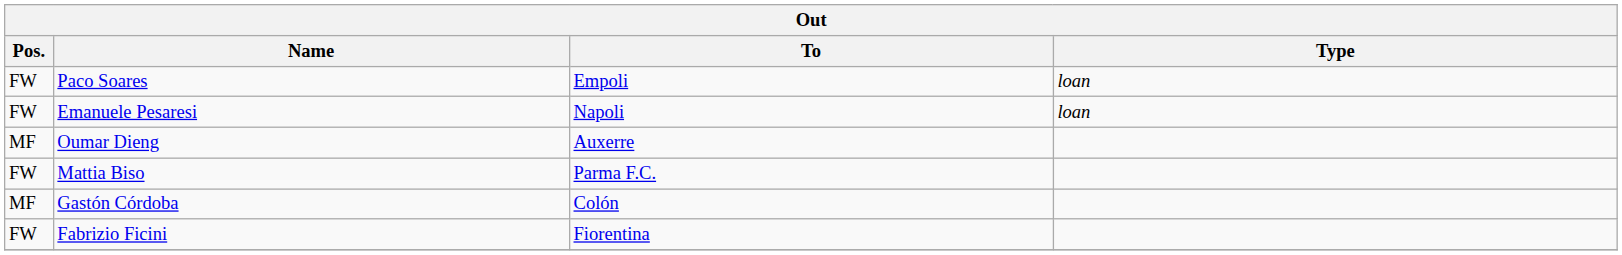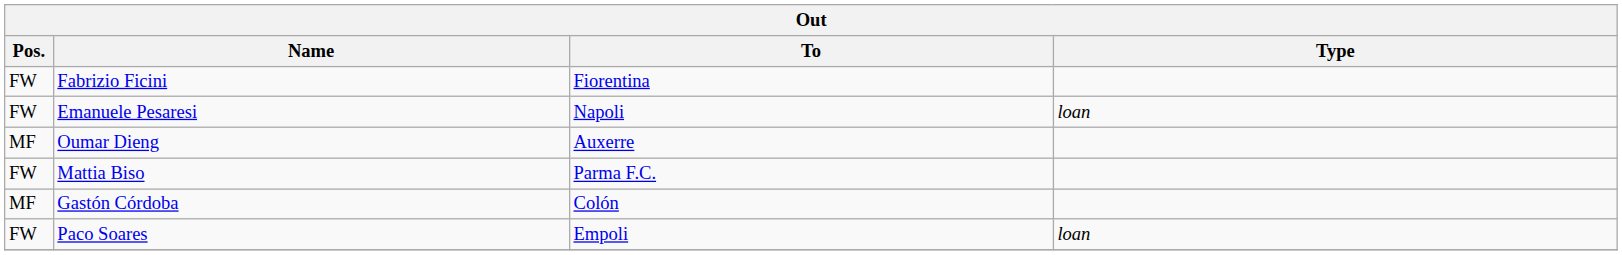 <table class="wikitable" style="font-size:90%;width:99%;">
 <tr>
 <th colspan="4">Out</th>
 </tr>
 <tr>
 <th width=3%>Pos.</th>
 <th width=32%>Name</th>
 <th width=30%>To</th>
 <th width=35%>Type</th>
 </tr>
 <tr>
 <td>FW</td>
-<td><a href='#'>Paco Soares</a></td>
-<td><a href='#'>Empoli</a></td>
-<td><em>loan</em></td>
+<td><a href='#'>Fabrizio Ficini</a></td>
+<td><a href='#'>Fiorentina</a></td>
+<td></td>
 </tr>
 <tr>
 <td>FW</td>
 <td><a href='#'>Emanuele Pesaresi</a></td>
 <td><a href='#'>Napoli</a></td>
 <td><em>loan</em></td>
 </tr>
 <tr>
 <td>MF</td>
 <td><a href='#'>Oumar Dieng</a></td>
 <td><a href='#'>Auxerre</a></td>
 <td></td>
 </tr>
 <tr>
 <td>FW</td>
 <td><a href='#'>Mattia Biso</a></td>
 <td><a href='#'>Parma F.C.</a></td>
 <td></td>
 </tr>
 <tr>
 <td>MF</td>
 <td><a href='#'>Gastón Córdoba</a></td>
 <td><a href='#'>Colón</a></td>
 <td></td>
 </tr>
 <tr>
 <td>FW</td>
-<td><a href='#'>Fabrizio Ficini</a></td>
-<td><a href='#'>Fiorentina</a></td>
-<td></td>
+<td><a href='#'>Paco Soares</a></td>
+<td><a href='#'>Empoli</a></td>
+<td><em>loan</em></td>
 </tr>
 <tr>
 </tr>
 </table>
